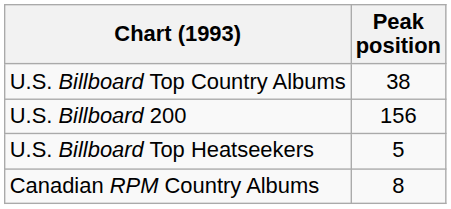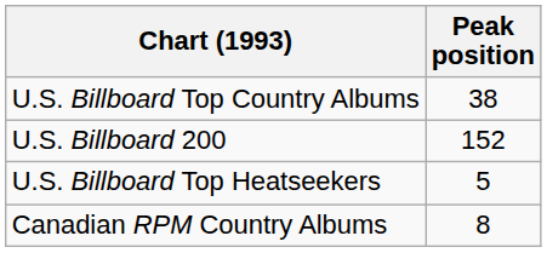 <table class="wikitable">
 <tr>
 <th>Chart (1993)</th>
 <th>Peak<br>position</th>
 </tr>
 <tr>
 <td>U.S. <em>Billboard</em> Top Country Albums</td>
 <td align="center">38</td>
 </tr>
 <tr>
 <td>U.S. <em>Billboard</em> 200</td>
-<td align="center">156</td>
+<td align="center">152</td>
 </tr>
 <tr>
 <td>U.S. <em>Billboard</em> Top Heatseekers</td>
 <td align="center">5</td>
 </tr>
 <tr>
 <td>Canadian <em>RPM</em> Country Albums</td>
 <td align="center">8</td>
 </tr>
 </table>
